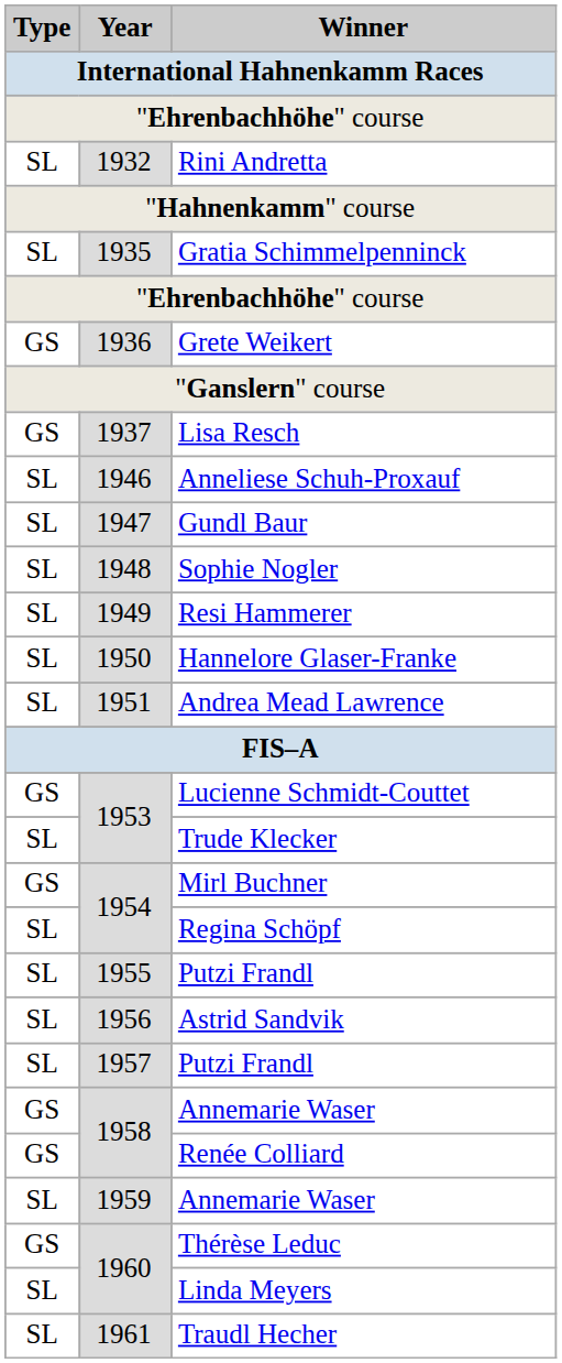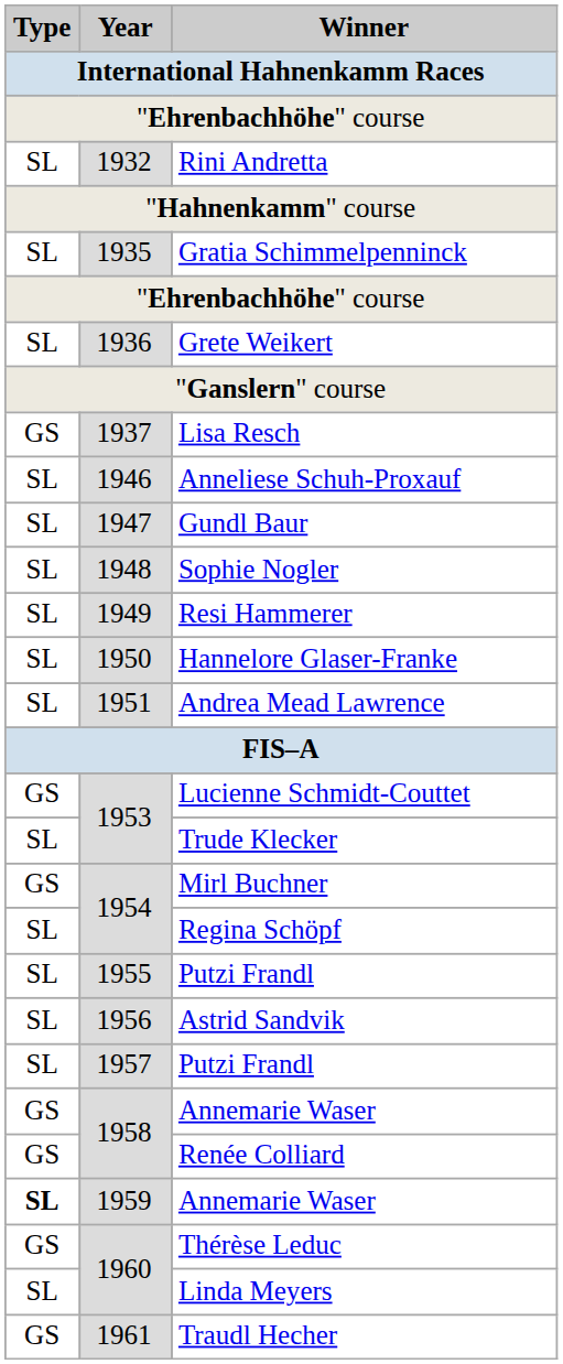 <table class="wikitable" style="background:#fff; font-size:86%; line-height:16px; border:grey solid 1px; border-collapse:collapse;">
 <tr>
 <th style="background-color: #ccc;" width="30">Type</th>
 <th style="background:#ccc;" width="40">Year</th>
 <th style="background:#ccc;" width="185">Winner</th>
 </tr>
 <tr>
 <td align="center" bgcolor="#d0e0ed" colspan="3"><strong>International Hahnenkamm Races</strong></td>
 </tr>
 <tr>
 <td align="center" bgcolor="#EDEAE0" colspan="3">"<strong>Ehrenbachhöhe</strong>" course</td>
 </tr>
 <tr>
 <td align=center>SL</td>
 <td bgcolor=gainsboro align=right>1932  </td>
 <td> <a href='#'>Rini Andretta</a></td>
 </tr>
 <tr>
 <td align="center" bgcolor="#EDEAE0" colspan="6">"<strong>Hahnenkamm</strong>" course</td>
 </tr>
 <tr>
 <td align=center>SL</td>
 <td bgcolor=gainsboro align=right>1935  </td>
 <td> <a href='#'>Gratia Schimmelpenninck</a></td>
 </tr>
 <tr>
 <td align="center" bgcolor="#EDEAE0" colspan="3">"<strong>Ehrenbachhöhe</strong>" course</td>
 </tr>
 <tr>
-<td align=center>GS</td>
+<td align=center>SL</td>
 <td bgcolor=gainsboro align=right>1936  </td>
 <td> <a href='#'>Grete Weikert</a></td>
 </tr>
 <tr>
 <td align="center" bgcolor="#EDEAE0" colspan="3">"<strong>Ganslern</strong>" course</td>
 </tr>
 <tr>
 <td align=center>GS</td>
 <td bgcolor=gainsboro align=right>1937  </td>
 <td> <a href='#'>Lisa Resch</a></td>
 </tr>
 <tr>
 <td align=center>SL</td>
 <td bgcolor=gainsboro align=right>1946  </td>
 <td> <a href='#'>Anneliese Schuh-Proxauf</a></td>
 </tr>
 <tr>
 <td align=center>SL</td>
 <td bgcolor=gainsboro align=right>1947  </td>
 <td> <a href='#'>Gundl Baur</a></td>
 </tr>
 <tr>
 <td align=center>SL</td>
 <td bgcolor=gainsboro align=right>1948  </td>
 <td> <a href='#'>Sophie Nogler</a></td>
 </tr>
 <tr>
 <td align=center>SL</td>
 <td bgcolor=gainsboro align=right>1949  </td>
 <td> <a href='#'>Resi Hammerer</a></td>
 </tr>
 <tr>
 <td align=center>SL</td>
 <td bgcolor=gainsboro align=right>1950  </td>
 <td> <a href='#'>Hannelore Glaser-Franke</a></td>
 </tr>
 <tr>
 <td align=center>SL</td>
 <td bgcolor=gainsboro align=right>1951  </td>
 <td> <a href='#'>Andrea Mead Lawrence</a></td>
 </tr>
 <tr>
 <td align="center" bgcolor="#d0e0ed" colspan="3"><strong>FIS–A</strong></td>
 </tr>
 <tr>
 <td align=center>GS</td>
 <td bgcolor=gainsboro align=right rowspan=2>1953  </td>
 <td> <a href='#'>Lucienne Schmidt-Couttet</a></td>
 </tr>
 <tr>
 <td align=center>SL</td>
 <td> <a href='#'>Trude Klecker</a></td>
 </tr>
 <tr>
 <td align=center>GS</td>
 <td bgcolor=gainsboro align=right rowspan=2>1954  </td>
 <td> <a href='#'>Mirl Buchner</a></td>
 </tr>
 <tr>
 <td align=center>SL</td>
 <td> <a href='#'>Regina Schöpf</a></td>
 </tr>
 <tr>
 <td align=center>SL</td>
 <td bgcolor=gainsboro align=right>1955  </td>
 <td> <a href='#'>Putzi Frandl</a></td>
 </tr>
 <tr>
 <td align=center>SL</td>
 <td bgcolor=gainsboro align=right>1956  </td>
 <td> <a href='#'>Astrid Sandvik</a></td>
 </tr>
 <tr>
 <td align=center>SL</td>
 <td bgcolor=gainsboro align=right>1957  </td>
 <td> <a href='#'>Putzi Frandl</a></td>
 </tr>
 <tr>
 <td align=center>GS</td>
 <td bgcolor=gainsboro align=right rowspan=2>1958  </td>
 <td> <a href='#'>Annemarie Waser</a></td>
 </tr>
 <tr>
 <td align=center>GS</td>
 <td> <a href='#'>Renée Colliard</a></td>
 </tr>
 <tr>
-<td align=center>SL</td>
+<td align=center><strong>SL</strong></td>
 <td bgcolor=gainsboro align=right>1959  </td>
 <td> <a href='#'>Annemarie Waser</a></td>
 </tr>
 <tr>
 <td align=center>GS</td>
 <td bgcolor=gainsboro align=right rowspan=2>1960  </td>
 <td> <a href='#'>Thérèse Leduc</a></td>
 </tr>
 <tr>
 <td align=center>SL</td>
 <td> <a href='#'>Linda Meyers</a></td>
 </tr>
 <tr>
-<td align=center>SL</td>
+<td align=center>GS</td>
 <td bgcolor=gainsboro align=right>1961  </td>
 <td> <a href='#'>Traudl Hecher</a></td>
 </tr>
 </table>
